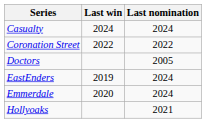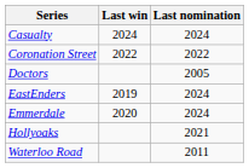 <table class="wikitable">
 <tr>
 <th>Series</th>
 <th>Last win</th>
 <th>Last nomination</th>
 </tr>
 <tr>
 <td><em><a href='#'>Casualty</a></em></td>
 <td align=center>2024</td>
 <td align=center>2024</td>
 </tr>
 <tr>
 <td><em><a href='#'>Coronation Street</a></em></td>
 <td align=center>2022</td>
 <td align=center>2022</td>
 </tr>
 <tr>
 <td><em><a href='#'>Doctors</a></em></td>
 <td></td>
 <td align=center>2005</td>
 </tr>
 <tr>
 <td><em><a href='#'>EastEnders</a></em></td>
 <td align=center>2019</td>
 <td align=center>2024</td>
 </tr>
 <tr>
 <td><em><a href='#'>Emmerdale</a></em></td>
 <td align=center>2020</td>
 <td align=center>2024</td>
 </tr>
 <tr>
 <td><em><a href='#'>Hollyoaks</a></em></td>
 <td></td>
 <td align=center>2021</td>
 </tr>
+<tr>
+<td><em><a href='#'>Waterloo Road</a></em></td>
+<td></td>
+<td align="center">2011</td>
+</tr>
 </table>
